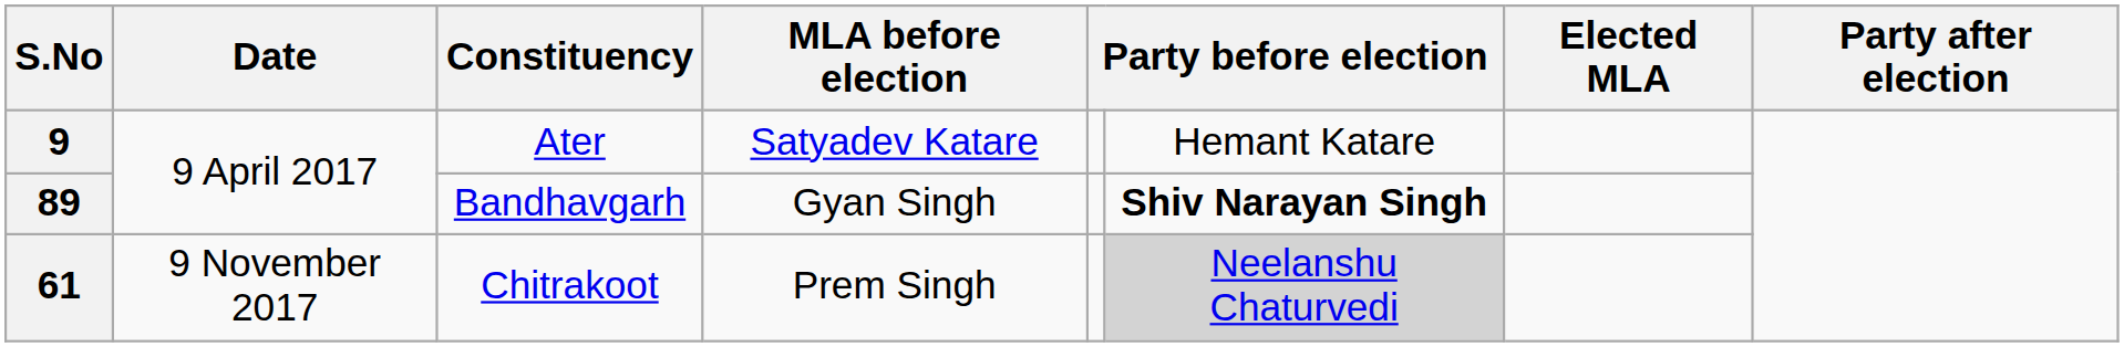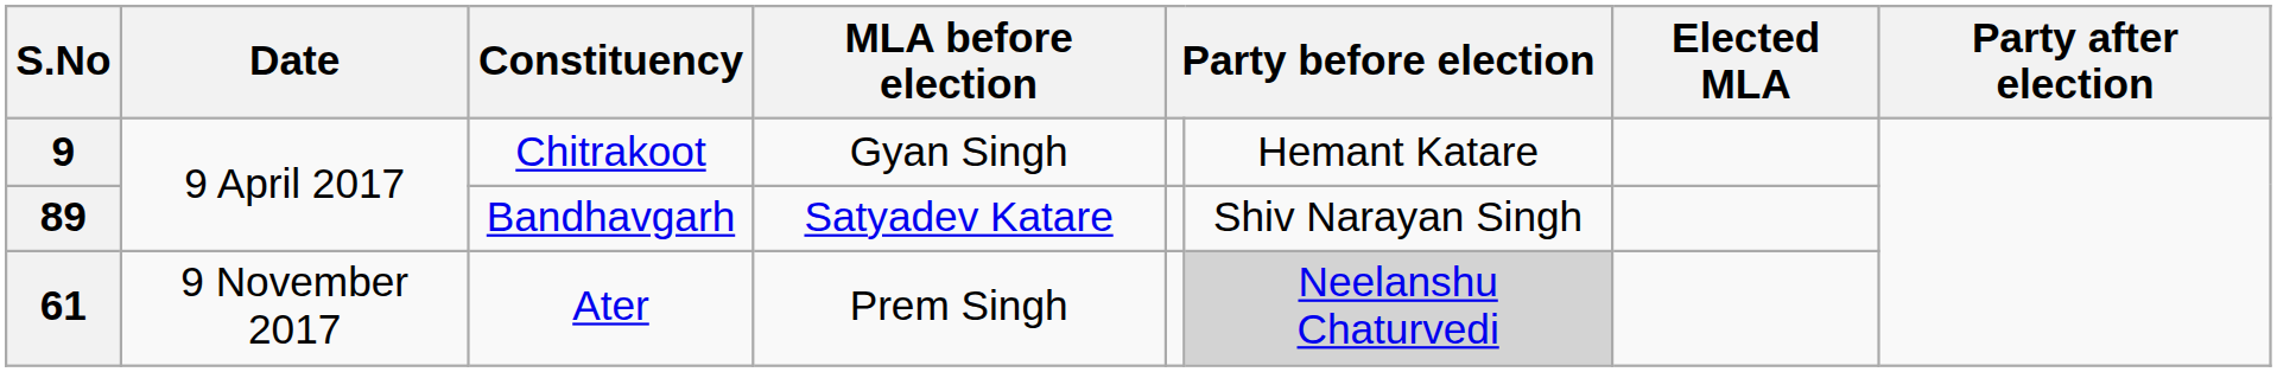 <table class="wikitable sortable" style="text-align:center;">
 <tr>
 <th>S.No</th>
 <th>Date</th>
 <th>Constituency</th>
 <th>MLA before election</th>
 <th colspan="2">Party before election</th>
 <th>Elected MLA</th>
 <th colspan="2">Party after election</th>
 </tr>
 <tr>
 <th>9</th>
 <td rowspan="2">9 April 2017</td>
-<td><a href='#'>Ater</a></td>
-<td><a href='#'>Satyadev Katare</a></td>
+<td><a href='#'>Chitrakoot</a></td>
+<td>Gyan Singh</td>
 <td></td>
 <td>Hemant Katare</td>
 <td></td>
 </tr>
 <tr>
 <th>89</th>
 <td><a href='#'>Bandhavgarh</a></td>
-<td>Gyan Singh</td>
+<td><a href='#'>Satyadev Katare</a></td>
 <td></td>
-<td><strong>Shiv Narayan Singh</strong></td>
+<td>Shiv Narayan Singh</td>
 <td></td>
 </tr>
 <tr>
 <th>61</th>
 <td>9 November 2017</td>
-<td><a href='#'>Chitrakoot</a></td>
+<td><a href='#'>Ater</a></td>
 <td>Prem Singh</td>
 <td></td>
 <td style="background: lightgrey;"><a href='#'>Neelanshu Chaturvedi</a></td>
 <td></td>
 </tr>
 </table>
